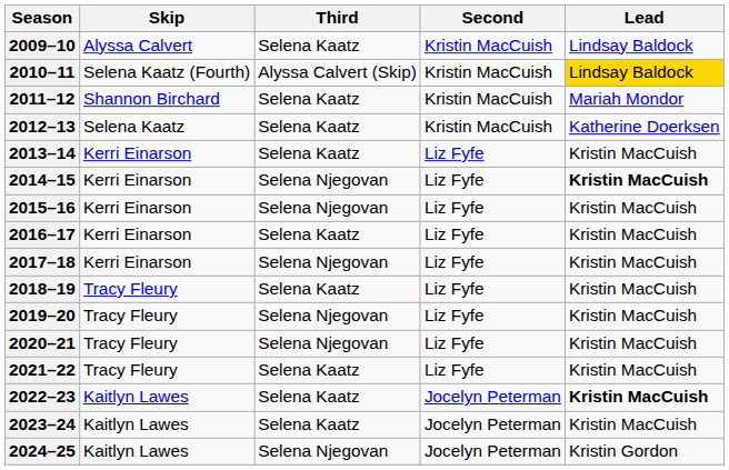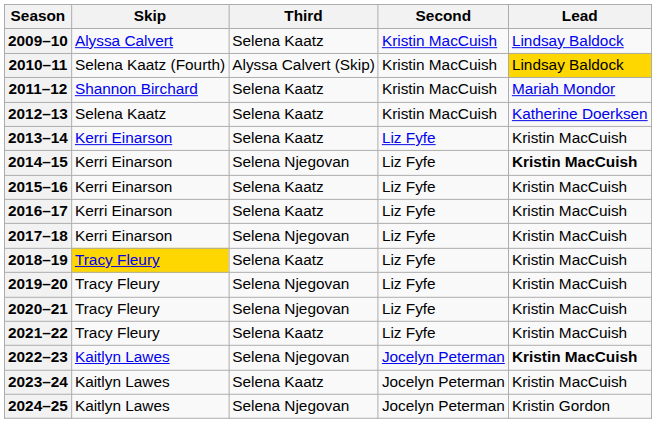 <table class="wikitable">
 <tr>
 <th scope="col">Season</th>
 <th scope="col">Skip</th>
 <th scope="col">Third</th>
 <th scope="col">Second</th>
 <th scope="col">Lead</th>
 </tr>
 <tr>
 <th scope="row">2009–10</th>
 <td><a href='#'>Alyssa Calvert</a></td>
 <td>Selena Kaatz</td>
 <td><a href='#'>Kristin MacCuish</a></td>
 <td><a href='#'>Lindsay Baldock</a></td>
 </tr>
 <tr>
 <th scope="row">2010–11</th>
 <td>Selena Kaatz (Fourth)</td>
 <td>Alyssa Calvert (Skip)</td>
 <td>Kristin MacCuish</td>
 <td style="background: gold;">Lindsay Baldock</td>
 </tr>
 <tr>
 <th scope="row">2011–12</th>
 <td><a href='#'>Shannon Birchard</a></td>
 <td>Selena Kaatz</td>
 <td>Kristin MacCuish</td>
 <td><a href='#'>Mariah Mondor</a></td>
 </tr>
 <tr>
 <th scope="row">2012–13</th>
 <td>Selena Kaatz</td>
 <td>Selena Kaatz</td>
 <td>Kristin MacCuish</td>
 <td><a href='#'>Katherine Doerksen</a></td>
 </tr>
 <tr>
 <th scope="row">2013–14</th>
 <td><a href='#'>Kerri Einarson</a></td>
 <td>Selena Kaatz</td>
 <td><a href='#'>Liz Fyfe</a></td>
 <td>Kristin MacCuish</td>
 </tr>
 <tr>
 <th scope="row">2014–15</th>
 <td>Kerri Einarson</td>
 <td>Selena Njegovan</td>
 <td>Liz Fyfe</td>
 <td><strong>Kristin MacCuish</strong></td>
 </tr>
 <tr>
 <th scope="row">2015–16</th>
 <td>Kerri Einarson</td>
-<td>Selena Njegovan</td>
+<td>Selena Kaatz</td>
 <td>Liz Fyfe</td>
 <td>Kristin MacCuish</td>
 </tr>
 <tr>
 <th scope="row">2016–17</th>
 <td>Kerri Einarson</td>
 <td>Selena Kaatz</td>
 <td>Liz Fyfe</td>
 <td>Kristin MacCuish</td>
 </tr>
 <tr>
 <th scope="row">2017–18</th>
 <td>Kerri Einarson</td>
 <td>Selena Njegovan</td>
 <td>Liz Fyfe</td>
 <td>Kristin MacCuish</td>
 </tr>
 <tr>
 <th scope="row">2018–19</th>
-<td><a href='#'>Tracy Fleury</a></td>
+<td style="background: gold;"><a href='#'>Tracy Fleury</a></td>
 <td>Selena Kaatz</td>
 <td>Liz Fyfe</td>
 <td>Kristin MacCuish</td>
 </tr>
 <tr>
 <th scope="row">2019–20</th>
 <td>Tracy Fleury</td>
 <td>Selena Njegovan</td>
 <td>Liz Fyfe</td>
 <td>Kristin MacCuish</td>
 </tr>
 <tr>
 <th scope="row">2020–21</th>
 <td>Tracy Fleury</td>
 <td>Selena Njegovan</td>
 <td>Liz Fyfe</td>
 <td>Kristin MacCuish</td>
 </tr>
 <tr>
 <th scope="row">2021–22</th>
 <td>Tracy Fleury</td>
 <td>Selena Kaatz</td>
 <td>Liz Fyfe</td>
 <td>Kristin MacCuish</td>
 </tr>
 <tr>
 <th scope="row">2022–23</th>
 <td><a href='#'>Kaitlyn Lawes</a></td>
-<td>Selena Kaatz</td>
+<td>Selena Njegovan</td>
 <td><a href='#'>Jocelyn Peterman</a></td>
 <td><strong>Kristin MacCuish</strong></td>
 </tr>
 <tr>
 <th scope="row">2023–24</th>
 <td>Kaitlyn Lawes</td>
 <td>Selena Kaatz</td>
 <td>Jocelyn Peterman</td>
 <td>Kristin MacCuish</td>
 </tr>
 <tr>
 <th scope="row">2024–25</th>
 <td>Kaitlyn Lawes</td>
 <td>Selena Njegovan</td>
 <td>Jocelyn Peterman</td>
 <td>Kristin Gordon</td>
 </tr>
 </table>
